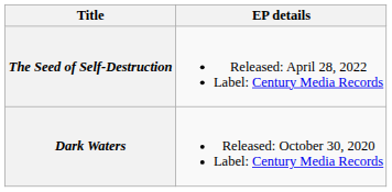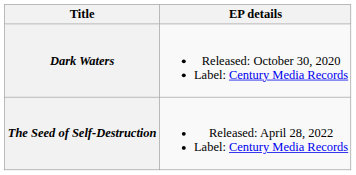 <table class="wikitable plainrowheaders" style="text-align:center;">
 <tr>
 <th scope="col" rowspan="1" style="width:12em;">Title</th>
 <th scope="col" rowspan="1">EP details</th>
 </tr>
 <tr>
+<th scope="row"><em>Dark Waters</em></th>
+<td><br><ul><li>Released: October 30, 2020</li><li>Label: <a href='#'>Century Media Records</a></li></ul></td>
+</tr>
+<tr>
 <th scope="row"><em>The Seed of Self-Destruction</em></th>
 <td><br><ul><li>Released: April 28, 2022</li><li>Label: <a href='#'>Century Media Records</a></li></ul></td>
 </tr>
-<tr>
-<th scope="row"><em>Dark Waters</em></th>
-<td><br><ul><li>Released: October 30, 2020</li><li>Label: <a href='#'>Century Media Records</a></li></ul></td>
-</tr>
 </table>
